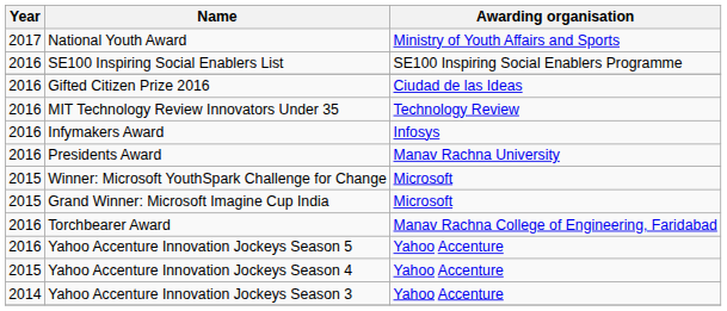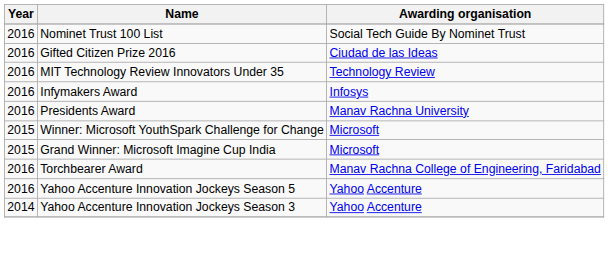 <table class="wikitable" style="font-size:90%;">
 <tr>
 <th>Year</th>
 <th>Name</th>
 <th>Awarding organisation</th>
 </tr>
 <tr>
-<td>2017</td>
-<td>National Youth Award</td>
-<td><a href='#'>Ministry of Youth Affairs and Sports</a></td>
 </tr>
 <tr>
 <td>2016</td>
-<td>SE100 Inspiring Social Enablers List</td>
-<td>SE100 Inspiring Social Enablers Programme</td>
-</tr>
-<tr>
+<td>Nominet Trust 100 List</td>
+<td>Social Tech Guide By Nominet Trust</td>
 </tr>
 <tr>
 <td>2016</td>
 <td>Gifted Citizen Prize 2016</td>
 <td><a href='#'>Ciudad de las Ideas</a></td>
 </tr>
 <tr>
 <td>2016</td>
 <td>MIT Technology Review Innovators Under 35</td>
 <td><a href='#'>Technology Review</a></td>
 </tr>
 <tr>
 <td>2016</td>
 <td>Infymakers Award</td>
 <td><a href='#'>Infosys</a></td>
 </tr>
 <tr>
 <td>2016</td>
 <td>Presidents Award</td>
 <td><a href='#'>Manav Rachna University</a></td>
 </tr>
 <tr>
 <td>2015</td>
 <td>Winner: Microsoft YouthSpark Challenge for Change</td>
 <td><a href='#'>Microsoft</a></td>
 </tr>
 <tr>
 <td>2015</td>
 <td>Grand Winner: Microsoft Imagine Cup India</td>
 <td><a href='#'>Microsoft</a></td>
 </tr>
 <tr>
 <td>2016</td>
 <td>Torchbearer Award</td>
 <td><a href='#'>Manav Rachna College of Engineering, Faridabad</a></td>
 </tr>
 <tr>
 <td>2016</td>
 <td>Yahoo Accenture Innovation Jockeys Season 5</td>
 <td><a href='#'>Yahoo</a> <a href='#'>Accenture</a></td>
 </tr>
 <tr>
-<td>2015</td>
-<td>Yahoo Accenture Innovation Jockeys Season 4</td>
-<td><a href='#'>Yahoo</a> <a href='#'>Accenture</a></td>
-</tr>
-<tr>
 <td>2014</td>
 <td>Yahoo Accenture Innovation Jockeys Season 3</td>
 <td><a href='#'>Yahoo</a> <a href='#'>Accenture</a></td>
 </tr>
 <tr>
 </tr>
 </table>
